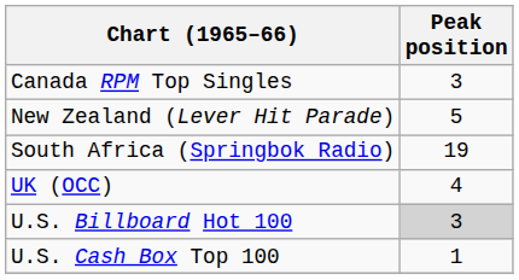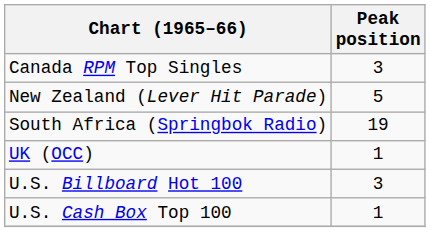 <table class="wikitable sortable">
 <tr>
 <th>Chart (1965–66)</th>
 <th>Peak<br>position</th>
 </tr>
 <tr>
 <td>Canada <em><a href='#'>RPM</a></em> Top Singles</td>
 <td style="text-align:center;">3</td>
 </tr>
 <tr>
 <td>New Zealand (<em>Lever Hit Parade</em>)</td>
 <td style="text-align:center;">5</td>
 </tr>
 <tr>
 <td>South Africa (<a href='#'>Springbok Radio</a>)</td>
 <td align="center">19</td>
 </tr>
 <tr>
 <td><a href='#'>UK</a> (<a href='#'>OCC</a>)</td>
-<td style="text-align:center;">4</td>
+<td style="text-align:center;">1</td>
 </tr>
 <tr>
 <td>U.S. <em><a href='#'>Billboard</a></em> <a href='#'>Hot 100</a></td>
-<td style="background: lightgrey; text-align:center;">3</td>
+<td style="text-align:center;">3</td>
 </tr>
 <tr>
 <td>U.S. <a href='#'><em>Cash Box</em></a> Top 100</td>
 <td align="center">1</td>
 </tr>
 <tr>
 </tr>
 </table>
